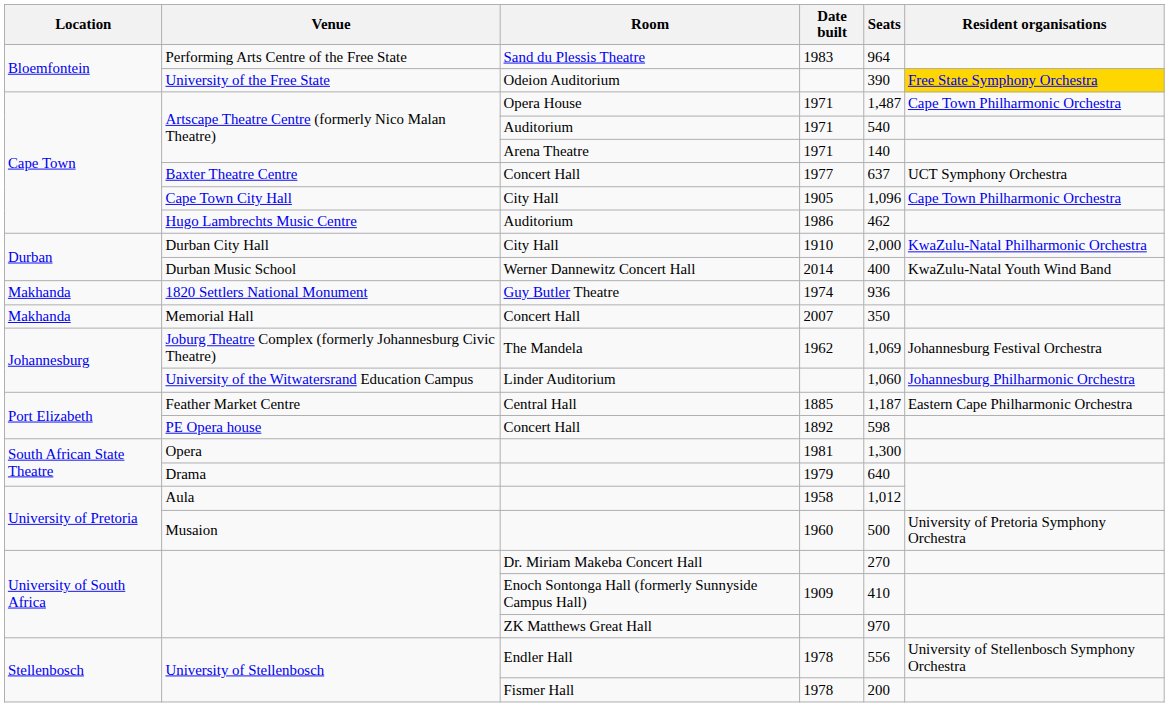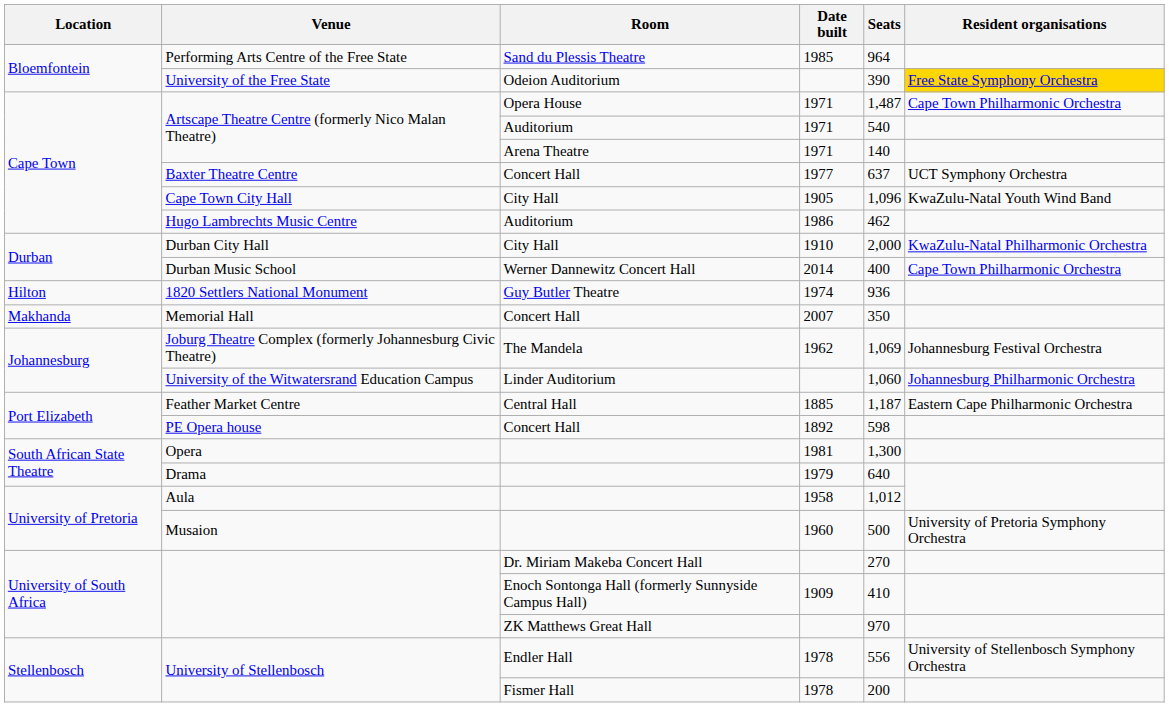 <table class="wikitable">
 <tr>
 <th>Location</th>
 <th>Venue</th>
 <th>Room</th>
 <th>Date built</th>
 <th>Seats</th>
 <th>Resident organisations</th>
 </tr>
 <tr>
 <td rowspan=2><a href='#'>Bloemfontein</a></td>
 <td>Performing Arts Centre of the Free State</td>
 <td><a href='#'>Sand du Plessis Theatre</a></td>
-<td>1983</td>
+<td>1985</td>
 <td>964</td>
 <td></td>
 </tr>
 <tr>
 <td><a href='#'>University of the Free State</a></td>
 <td>Odeion Auditorium</td>
 <td></td>
 <td>390</td>
 <td style="background: gold;"><a href='#'>Free State Symphony Orchestra</a></td>
 </tr>
 <tr>
 <td rowspan=6><a href='#'>Cape Town</a></td>
 <td rowspan=3><a href='#'>Artscape Theatre Centre</a> (formerly Nico Malan Theatre)</td>
 <td>Opera House</td>
 <td>1971</td>
 <td>1,487</td>
 <td><a href='#'>Cape Town Philharmonic Orchestra</a></td>
 </tr>
 <tr>
 <td>Auditorium</td>
 <td>1971</td>
 <td>540</td>
 <td></td>
 </tr>
 <tr>
 <td>Arena Theatre</td>
 <td>1971</td>
 <td>140</td>
 <td></td>
 </tr>
 <tr>
 <td><a href='#'>Baxter Theatre Centre</a></td>
 <td>Concert Hall</td>
 <td>1977</td>
 <td>637</td>
 <td>UCT Symphony Orchestra</td>
 </tr>
 <tr>
 <td><a href='#'>Cape Town City Hall</a></td>
 <td>City Hall</td>
 <td>1905</td>
 <td>1,096</td>
-<td><a href='#'>Cape Town Philharmonic Orchestra</a></td>
+<td>KwaZulu-Natal Youth Wind Band</td>
 </tr>
 <tr>
 <td><a href='#'>Hugo Lambrechts Music Centre</a></td>
 <td>Auditorium</td>
 <td>1986</td>
 <td>462</td>
 <td></td>
 </tr>
 <tr>
 <td rowspan=2><a href='#'>Durban</a></td>
 <td>Durban City Hall</td>
 <td>City Hall</td>
 <td>1910</td>
 <td>2,000</td>
 <td><a href='#'>KwaZulu-Natal Philharmonic Orchestra</a></td>
 </tr>
 <tr>
 <td>Durban Music School</td>
 <td>Werner Dannewitz Concert Hall</td>
 <td>2014</td>
 <td>400</td>
-<td>KwaZulu-Natal Youth Wind Band</td>
+<td><a href='#'>Cape Town Philharmonic Orchestra</a></td>
 </tr>
 <tr>
-<td><a href='#'>Makhanda</a></td>
+<td><a href='#'>Hilton</a></td>
 <td><a href='#'>1820 Settlers National Monument</a></td>
 <td><a href='#'>Guy Butler</a> Theatre</td>
 <td>1974</td>
 <td>936</td>
 <td></td>
 </tr>
 <tr>
 <td><a href='#'>Makhanda</a></td>
 <td>Memorial Hall</td>
 <td>Concert Hall</td>
 <td>2007</td>
 <td>350</td>
 <td></td>
 </tr>
 <tr>
 <td rowspan=2><a href='#'>Johannesburg</a></td>
 <td><a href='#'>Joburg Theatre</a> Complex (formerly Johannesburg Civic Theatre)</td>
 <td>The Mandela</td>
 <td>1962</td>
 <td>1,069</td>
 <td>Johannesburg Festival Orchestra</td>
 </tr>
 <tr>
 <td><a href='#'>University of the Witwatersrand</a> Education Campus</td>
 <td>Linder Auditorium</td>
 <td></td>
 <td>1,060</td>
 <td><a href='#'>Johannesburg Philharmonic Orchestra</a></td>
 </tr>
 <tr>
 <td rowspan=2><a href='#'>Port Elizabeth</a></td>
 <td>Feather Market Centre</td>
 <td>Central Hall</td>
 <td>1885</td>
 <td>1,187</td>
 <td>Eastern Cape Philharmonic Orchestra</td>
 </tr>
 <tr>
 <td><a href='#'>PE Opera house</a></td>
 <td>Concert Hall</td>
 <td>1892</td>
 <td>598</td>
 <td></td>
 </tr>
 <tr>
 <td rowspan=2><a href='#'>South African State Theatre</a></td>
 <td>Opera</td>
 <td></td>
 <td>1981</td>
 <td>1,300</td>
 <td></td>
 </tr>
 <tr>
 <td>Drama</td>
 <td></td>
 <td>1979</td>
 <td>640</td>
 </tr>
 <tr>
 <td rowspan=2><a href='#'>University of Pretoria</a></td>
 <td>Aula</td>
 <td></td>
 <td>1958</td>
 <td>1,012</td>
 </tr>
 <tr>
 <td>Musaion</td>
 <td></td>
 <td>1960</td>
 <td>500</td>
 <td>University of Pretoria Symphony Orchestra</td>
 </tr>
 <tr>
 <td rowspan=3><a href='#'>University of South Africa</a></td>
 <td rowspan=3></td>
 <td>Dr. Miriam Makeba Concert Hall</td>
 <td></td>
 <td>270</td>
 <td></td>
 </tr>
 <tr>
 <td>Enoch Sontonga Hall (formerly Sunnyside Campus Hall)</td>
 <td>1909</td>
 <td>410</td>
 <td></td>
 </tr>
 <tr>
 <td>ZK Matthews Great Hall</td>
 <td></td>
 <td>970</td>
 <td></td>
 </tr>
 <tr>
 <td rowspan=2><a href='#'>Stellenbosch</a></td>
 <td rowspan=2><a href='#'>University of Stellenbosch</a></td>
 <td>Endler Hall</td>
 <td>1978</td>
 <td>556</td>
 <td>University of Stellenbosch Symphony Orchestra</td>
 </tr>
 <tr>
 <td>Fismer Hall</td>
 <td>1978</td>
 <td>200</td>
 <td></td>
 </tr>
 </table>
